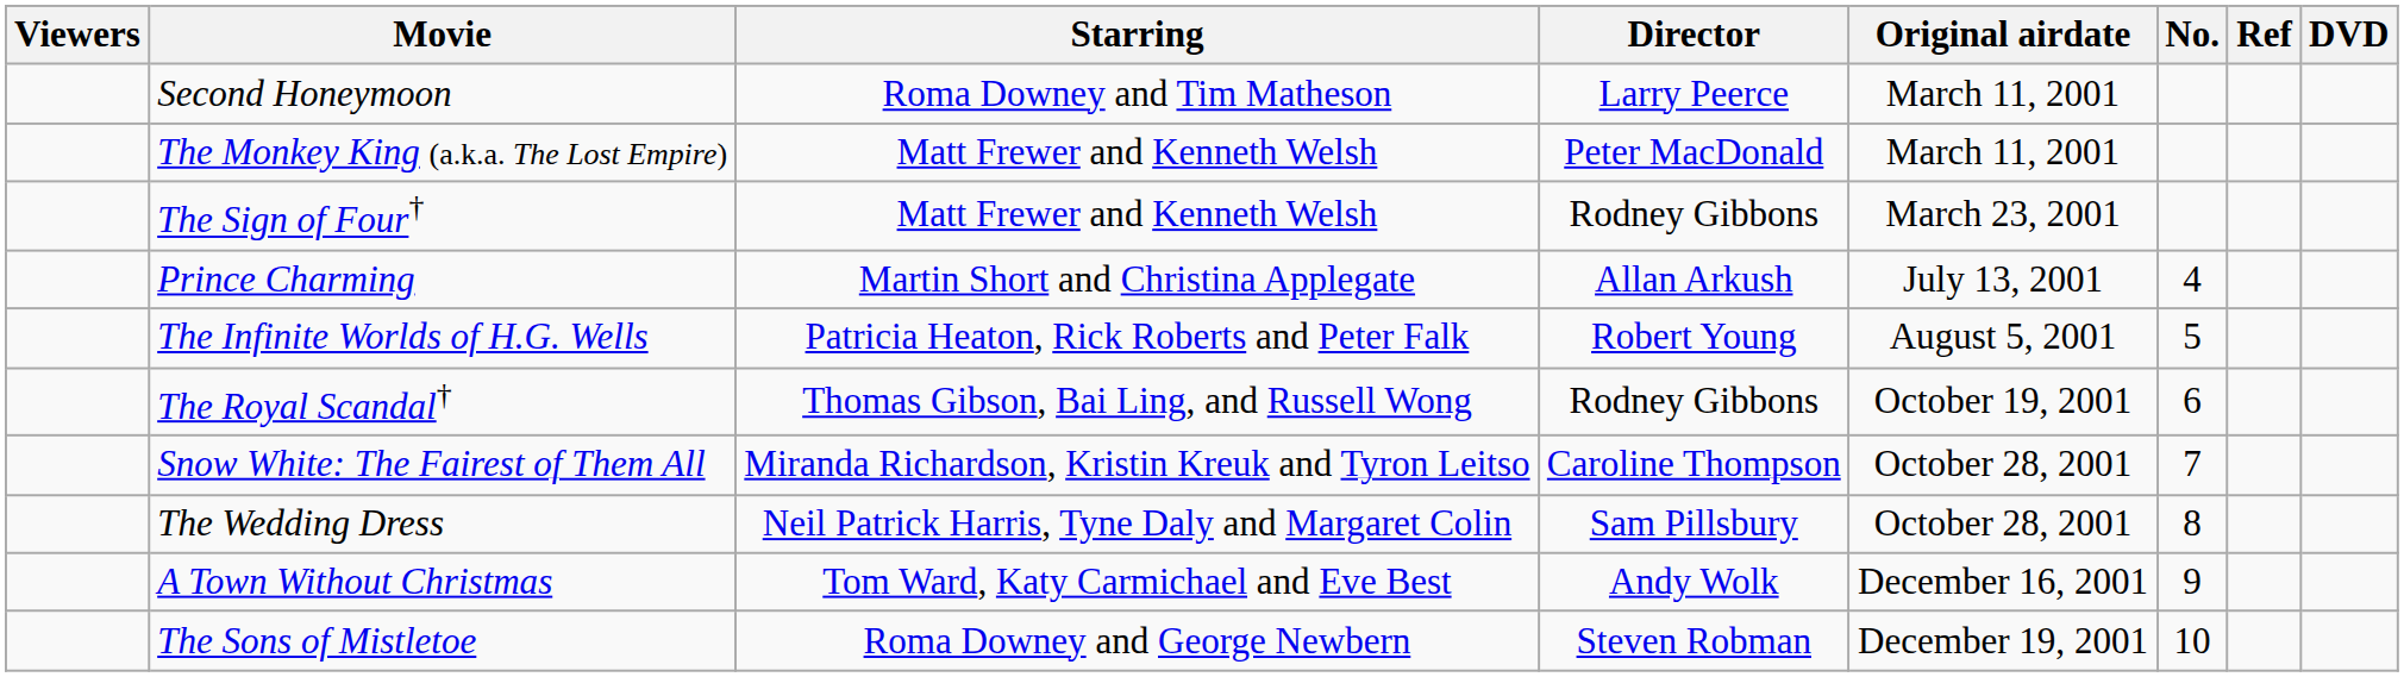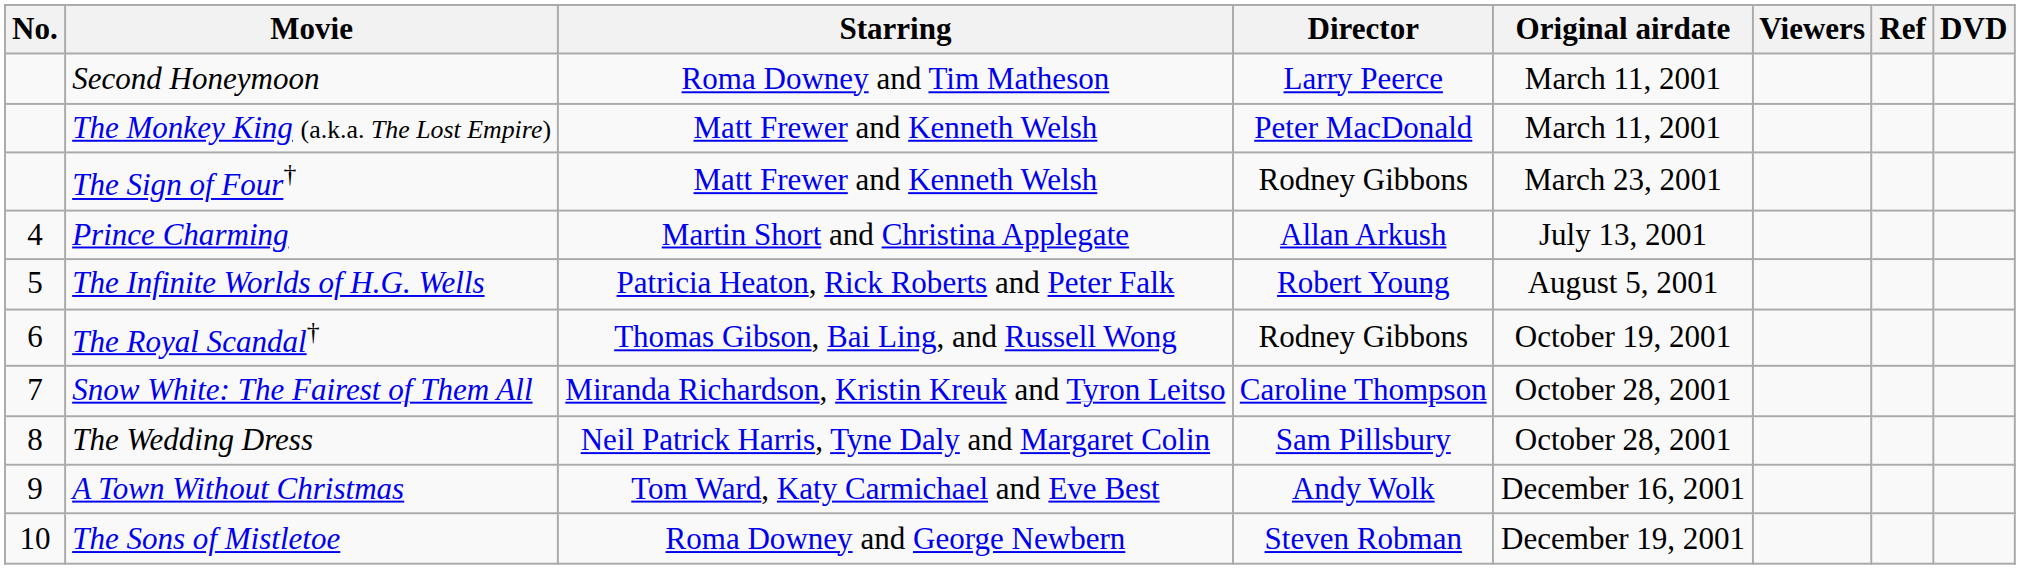 <table class="wikitable sortable">
 <tr>
-<th scope="col">Viewers</th>
+<th scope="col">No.</th>
 <th scope="col" class="unsortable">Movie</th>
 <th scope="col" class="unsortable">Starring</th>
 <th scope="col" class="unsortable">Director</th>
 <th scope="col" class="unsortable">Original airdate</th>
-<th scope="col">No.</th>
+<th scope="col">Viewers</th>
 <th scope="col" class="unsortable">Ref</th>
 <th scope="col" class="unsortable">DVD</th>
 </tr>
 <tr>
 <td style="text-align:center;"></td>
 <td><em>Second Honeymoon</em></td>
 <td style="text-align:center;"><a href='#'>Roma Downey</a> and <a href='#'>Tim Matheson</a></td>
 <td style="text-align:center;"><a href='#'>Larry Peerce</a></td>
 <td style="text-align:center;">March 11, 2001</td>
 <td style="text-align:center;"></td>
 <td></td>
 <td></td>
 </tr>
 <tr>
 <td style="text-align:center;"></td>
 <td><em><a href='#'>The Monkey King</a></em> <small>(a.k.a. <em>The Lost Empire</em>)</small></td>
 <td style="text-align:center;"><a href='#'>Matt Frewer</a> and <a href='#'>Kenneth Welsh</a></td>
 <td style="text-align:center;"><a href='#'>Peter MacDonald</a></td>
 <td style="text-align:center;">March 11, 2001</td>
 <td style="text-align:center;"></td>
 <td></td>
 <td></td>
 </tr>
 <tr>
 <td style="text-align:center;"></td>
 <td><em><a href='#'>The Sign of Four</a></em><sup>†</sup></td>
 <td style="text-align:center;"><a href='#'>Matt Frewer</a> and <a href='#'>Kenneth Welsh</a></td>
 <td style="text-align:center;">Rodney Gibbons</td>
 <td style="text-align:center;">March 23, 2001</td>
 <td style="text-align:center;"></td>
 <td></td>
 <td></td>
 </tr>
 <tr>
-<td></td>
+<td style="text-align:center;">4</td>
 <td><em><a href='#'>Prince Charming</a></em></td>
 <td style="text-align:center;"><a href='#'>Martin Short</a> and <a href='#'>Christina Applegate</a></td>
 <td style="text-align:center;"><a href='#'>Allan Arkush</a></td>
 <td style="text-align:center;">July 13, 2001</td>
-<td style="text-align:center;">4</td>
+<td></td>
 <td></td>
 <td></td>
 </tr>
 <tr>
-<td style="text-align:center;"></td>
+<td style="text-align:center;">5</td>
 <td><em><a href='#'>The Infinite Worlds of H.G. Wells</a></em></td>
 <td style="text-align:center;"><a href='#'>Patricia Heaton</a>, <a href='#'>Rick Roberts</a> and <a href='#'>Peter Falk</a></td>
 <td style="text-align:center;"><a href='#'>Robert Young</a></td>
 <td style="text-align:center;">August 5, 2001</td>
-<td style="text-align:center;">5</td>
+<td style="text-align:center;"></td>
 <td></td>
 <td></td>
 </tr>
 <tr>
-<td style="text-align:center;"></td>
+<td style="text-align:center;">6</td>
 <td><em><a href='#'>The Royal Scandal</a></em><sup>†</sup></td>
 <td style="text-align:center;"><a href='#'>Thomas Gibson</a>, <a href='#'>Bai Ling</a>, and <a href='#'>Russell Wong</a></td>
 <td style="text-align:center;">Rodney Gibbons</td>
 <td style="text-align:center;">October 19, 2001</td>
-<td style="text-align:center;">6</td>
+<td style="text-align:center;"></td>
 <td></td>
 <td></td>
 </tr>
 <tr>
-<td style="text-align:center;"></td>
+<td style="text-align:center;">7</td>
 <td><em><a href='#'>Snow White: The Fairest of Them All</a></em></td>
 <td style="text-align:center;"><a href='#'>Miranda Richardson</a>, <a href='#'>Kristin Kreuk</a> and <a href='#'>Tyron Leitso</a></td>
 <td style="text-align:center;"><a href='#'>Caroline Thompson</a></td>
 <td style="text-align:center;">October 28, 2001</td>
-<td style="text-align:center;">7</td>
+<td style="text-align:center;"></td>
 <td></td>
 <td></td>
 </tr>
 <tr>
-<td style="text-align:center;"></td>
+<td style="text-align:center;">8</td>
 <td><em>The Wedding Dress</em></td>
 <td style="text-align:center;"><a href='#'>Neil Patrick Harris</a>, <a href='#'>Tyne Daly</a> and <a href='#'>Margaret Colin</a></td>
 <td style="text-align:center;"><a href='#'>Sam Pillsbury</a></td>
 <td style="text-align:center;">October 28, 2001</td>
-<td style="text-align:center;">8</td>
+<td style="text-align:center;"></td>
 <td></td>
 <td></td>
 </tr>
 <tr>
-<td style="text-align:center;"></td>
+<td style="text-align:center;">9</td>
 <td><em><a href='#'>A Town Without Christmas</a></em></td>
 <td style="text-align:center;"><a href='#'>Tom Ward</a>, <a href='#'>Katy Carmichael</a> and <a href='#'>Eve Best</a></td>
 <td style="text-align:center;"><a href='#'>Andy Wolk</a></td>
 <td style="text-align:center;">December 16, 2001</td>
-<td style="text-align:center;">9</td>
+<td style="text-align:center;"></td>
 <td></td>
 <td></td>
 </tr>
 <tr>
-<td style="text-align:center;"></td>
+<td style="text-align:center;">10</td>
 <td><em><a href='#'>The Sons of Mistletoe</a></em></td>
 <td style="text-align:center;"><a href='#'>Roma Downey</a> and <a href='#'>George Newbern</a></td>
 <td style="text-align:center;"><a href='#'>Steven Robman</a></td>
 <td style="text-align:center;">December 19, 2001</td>
-<td style="text-align:center;">10</td>
+<td style="text-align:center;"></td>
 <td></td>
 <td></td>
 </tr>
 </table>
